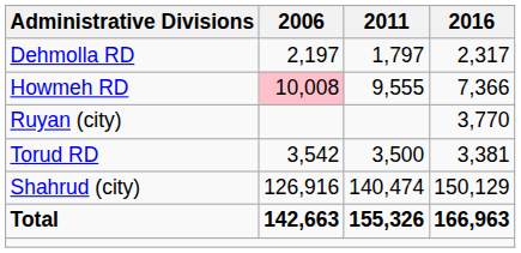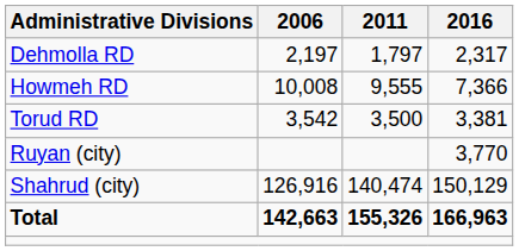 <table class="wikitable">
 <tr>
 <th>Administrative Divisions</th>
 <th>2006</th>
 <th>2011</th>
 <th>2016</th>
 </tr>
 <tr>
 <td><a href='#'>Dehmolla RD</a></td>
 <td style="text-align: right;">2,197</td>
 <td style="text-align: right;">1,797</td>
 <td style="text-align: right;">2,317</td>
 </tr>
 <tr>
 <td><a href='#'>Howmeh RD</a></td>
-<td style="background: pink; text-align: right;">10,008</td>
+<td style="text-align: right;">10,008</td>
 <td style="text-align: right;">9,555</td>
 <td style="text-align: right;">7,366</td>
+</tr>
+<tr>
+<td><a href='#'>Torud RD</a></td>
+<td style="text-align: right;">3,542</td>
+<td style="text-align: right;">3,500</td>
+<td style="text-align: right;">3,381</td>
 </tr>
 <tr>
 <td><a href='#'>Ruyan</a> (city)</td>
 <td style="text-align: right;"></td>
 <td style="text-align: right;"></td>
 <td style="text-align: right;">3,770</td>
-</tr>
-<tr>
-<td><a href='#'>Torud RD</a></td>
-<td style="text-align: right;">3,542</td>
-<td style="text-align: right;">3,500</td>
-<td style="text-align: right;">3,381</td>
 </tr>
 <tr>
 <td><a href='#'>Shahrud</a> (city)</td>
 <td style="text-align: right;">126,916</td>
 <td style="text-align: right;">140,474</td>
 <td style="text-align: right;">150,129</td>
 </tr>
 <tr>
 <td><strong>Total</strong></td>
 <td style="text-align: right;"><strong>142,663</strong></td>
 <td style="text-align: right;"><strong>155,326</strong></td>
 <td style="text-align: right;"><strong>166,963</strong></td>
 </tr>
 <tr>
 <td colspan=4></td>
 </tr>
 </table>
